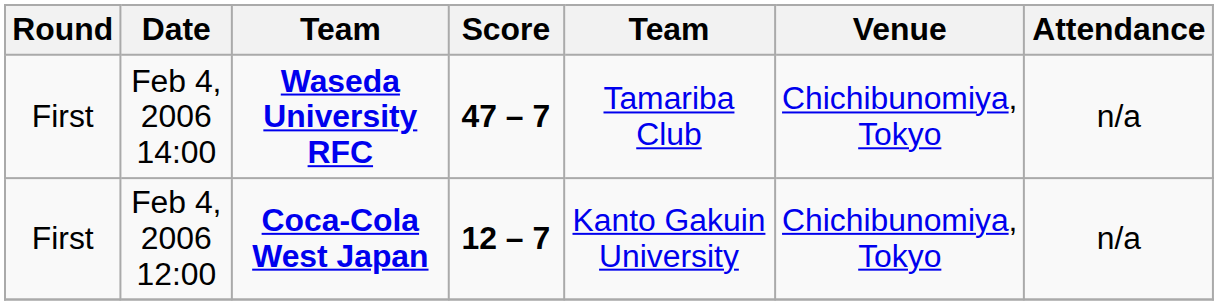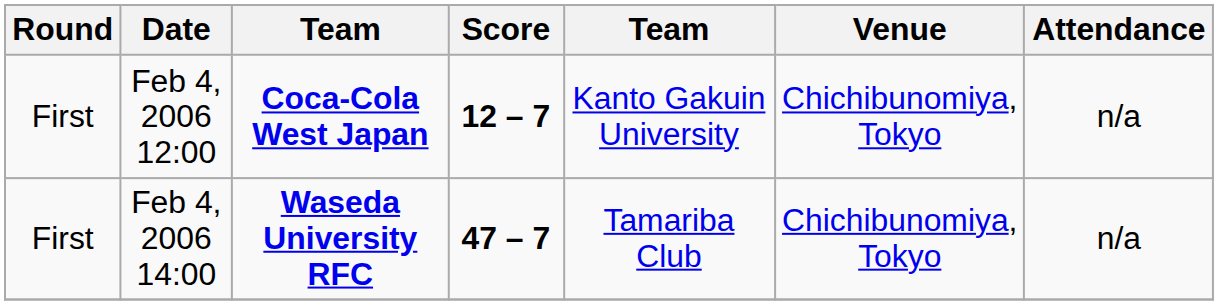 <table class="wikitable" style="text-align: center;">
 <tr>
 <th width=5%>Round</th>
 <th width=10%>Date</th>
 <th width=20%>Team</th>
 <th width=10%>Score</th>
 <th width=20%>Team</th>
 <th width=20%>Venue</th>
 <th width=10%>Attendance</th>
 </tr>
 <tr>
 <td>First</td>
+<td>Feb 4, 2006 12:00<br></td>
+<td><strong><a href='#'>Coca-Cola West Japan</a></strong></td>
+<td><strong>12 – 7</strong><br></td>
+<td><a href='#'>Kanto Gakuin University</a></td>
+<td><a href='#'>Chichibunomiya</a>,<br><a href='#'>Tokyo</a></td>
+<td>n/a</td>
+</tr>
+<tr>
+<td>First</td>
 <td>Feb 4, 2006 14:00<br></td>
 <td><strong><a href='#'>Waseda University RFC</a></strong></td>
 <td><strong>47 – 7</strong><br></td>
 <td><a href='#'>Tamariba Club</a></td>
 <td><a href='#'>Chichibunomiya</a>,<br><a href='#'>Tokyo</a></td>
 <td>n/a</td>
 </tr>
 <tr>
-<td>First</td>
-<td>Feb 4, 2006 12:00<br></td>
-<td><strong><a href='#'>Coca-Cola West Japan</a></strong></td>
-<td><strong>12 – 7</strong><br></td>
-<td><a href='#'>Kanto Gakuin University</a></td>
-<td><a href='#'>Chichibunomiya</a>,<br><a href='#'>Tokyo</a></td>
-<td>n/a</td>
-</tr>
-<tr>
 </tr>
 </table>
